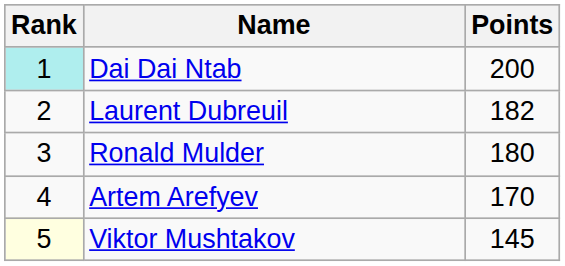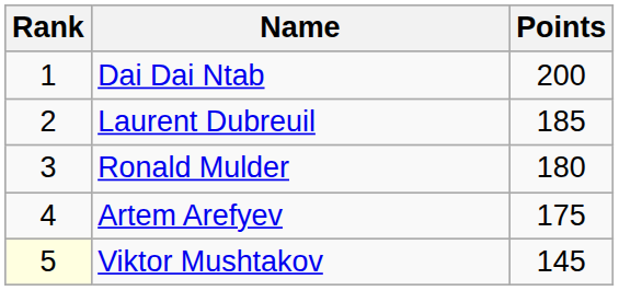 <table class="wikitable" border="1" style="text-align:center">
 <tr>
 <th width=30>Rank</th>
 <th width=220>Name</th>
 <th width=25>Points</th>
 </tr>
 <tr>
-<td style="background: paleturquoise;">1</td>
+<td>1</td>
 <td align="left"> <a href='#'>Dai Dai Ntab</a></td>
 <td>200</td>
 </tr>
 <tr>
 <td>2</td>
 <td align="left"> <a href='#'>Laurent Dubreuil</a></td>
-<td>182</td>
+<td>185</td>
 </tr>
 <tr>
 <td>3</td>
 <td align="left"> <a href='#'>Ronald Mulder</a></td>
 <td>180</td>
 </tr>
 <tr>
 <td>4</td>
 <td align="left"> <a href='#'>Artem Arefyev</a></td>
-<td>170</td>
+<td>175</td>
 </tr>
 <tr>
 <td style="background: lightyellow;">5</td>
 <td align="left"> <a href='#'>Viktor Mushtakov</a></td>
 <td>145</td>
 </tr>
 </table>
